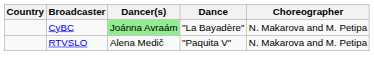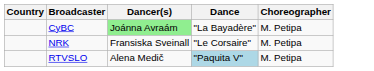 <table class="wikitable">
 <tr>
 <th>Country</th>
 <th>Broadcaster</th>
 <th>Dancer(s)</th>
 <th>Dance</th>
 <th>Choreographer</th>
 </tr>
 <tr>
 <td></td>
 <td><a href='#'>CyBC</a></td>
 <td style="background: lightgreen;">Joánna Avraám</td>
 <td>"La Bayadère"</td>
-<td>N. Makarova and M. Petipa</td>
+<td>M. Petipa</td>
+</tr>
+<tr>
+<td></td>
+<td><a href='#'>NRK</a></td>
+<td>Fransiska Sveinall</td>
+<td>"Le Corsaire"</td>
+<td>M. Petipa</td>
 </tr>
 <tr>
 <td></td>
 <td><a href='#'>RTVSLO</a></td>
 <td>Alena Medič</td>
-<td>"Paquita V"</td>
-<td>N. Makarova and M. Petipa</td>
+<td style="background: lightblue;">"Paquita V"</td>
+<td>M. Petipa</td>
 </tr>
 </table>
